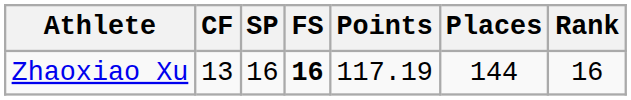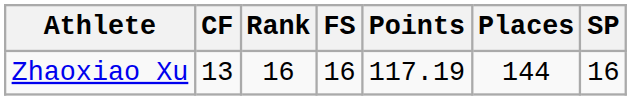 <table class="wikitable" border="1" style="font-size:90%">
 <tr>
 <th>Athlete</th>
 <th>CF</th>
-<th>SP</th>
+<th>Rank</th>
 <th>FS</th>
 <th>Points</th>
 <th>Places</th>
-<th>Rank</th>
+<th>SP</th>
 </tr>
 <tr align=center>
 <td align=left><a href='#'>Zhaoxiao Xu</a></td>
 <td>13</td>
 <td>16</td>
-<td><strong>16</strong></td>
+<td>16</td>
 <td>117.19</td>
 <td>144</td>
 <td>16</td>
 </tr>
 </table>
